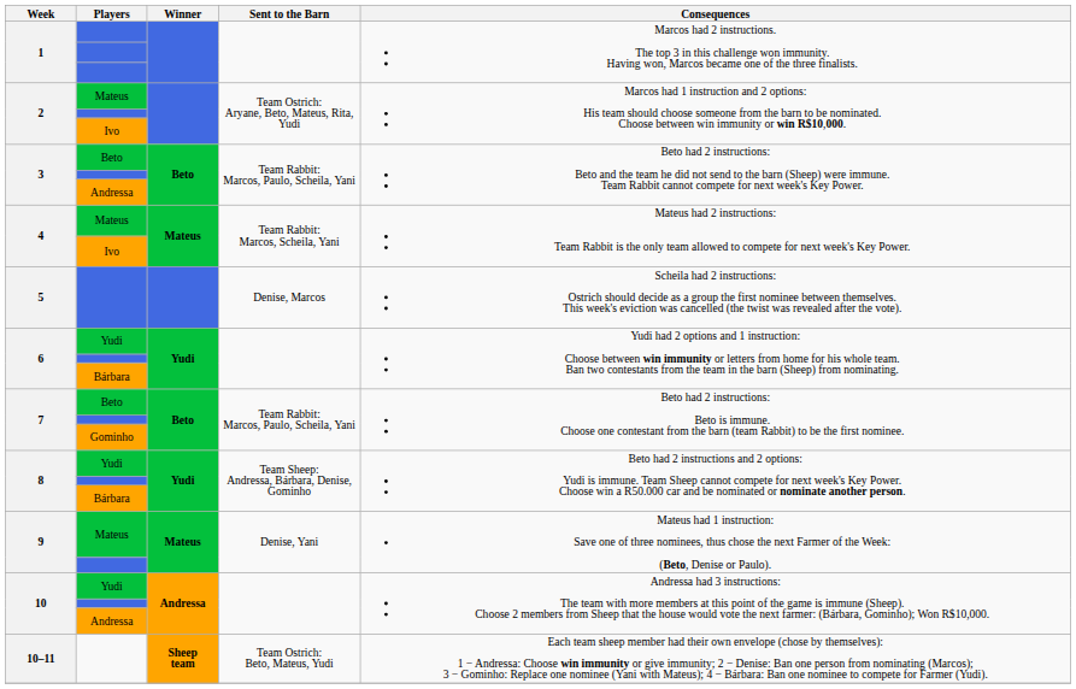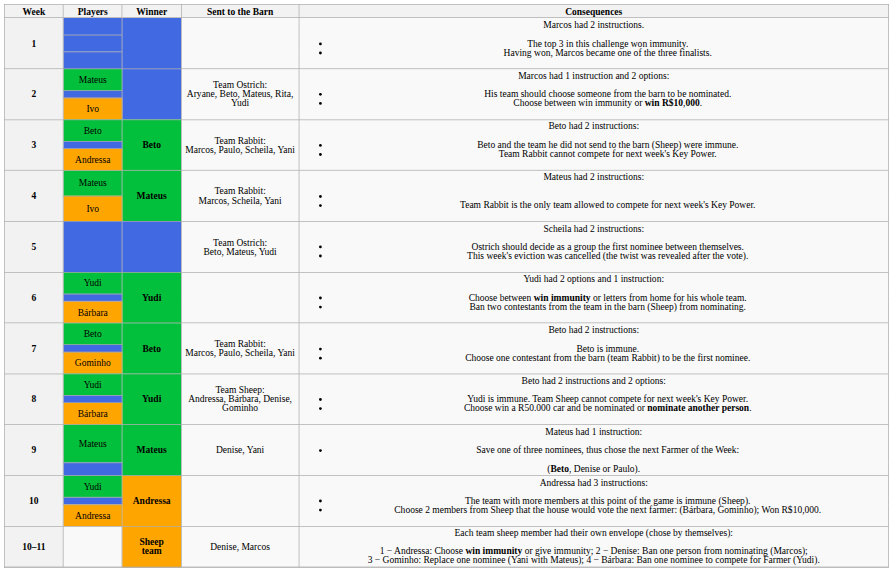 <table class="wikitable" style="text-align:center; font-size:85%; width:100%; line-height:13px;">
 <tr>
 <th width="05%">Week</th>
 <th width="05%">Players</th>
 <th width="05%">Winner</th>
 <th width="10%">Sent to the Barn</th>
 <th width="50%">Consequences</th>
 </tr>
 <tr>
 <th rowspan=3>1</th>
 <td bgcolor="4169E1"></td>
 <td rowspan=3 bgcolor="4169E1"><strong></strong></td>
 <td rowspan=3></td>
 <td rowspan=3>Marcos had 2 instructions.<br><ul><li>The top 3 in this challenge won immunity.</li><li>Having won, Marcos became one of the three finalists.</li></ul></td>
 </tr>
 <tr>
 <td bgcolor="4169E1"></td>
 </tr>
 <tr>
 <td bgcolor="4169E1"></td>
 </tr>
 <tr>
 <th rowspan=3>2</th>
 <td bgcolor="03C03C">Mateus</td>
 <td rowspan=3 bgcolor="4169E1"><strong></strong></td>
 <td rowspan=3>Team Ostrich:<br>Aryane, Beto, Mateus, Rita, Yudi</td>
 <td rowspan=3>Marcos had 1 instruction and 2 options:<br><ul><li>His team should choose someone from the barn to be nominated.</li><li>Choose between win immunity or <strong>win R$10</strong>,<strong>000</strong>.</li></ul></td>
 </tr>
 <tr>
 <td bgcolor="4169E1"></td>
 </tr>
 <tr>
 <td bgcolor="FFA500">Ivo</td>
 </tr>
 <tr>
 <th rowspan=3>3</th>
 <td bgcolor="03C03C">Beto</td>
 <td rowspan=3 bgcolor="03C03C"><strong>Beto</strong></td>
 <td rowspan=3>Team Rabbit:<br>Marcos, Paulo, Scheila, Yani</td>
 <td rowspan=3>Beto had 2 instructions:<br><ul><li>Beto and the team he did not send to the barn (Sheep) were immune.</li><li>Team Rabbit cannot compete for next week's Key Power.</li></ul></td>
 </tr>
 <tr>
 <td bgcolor="4169E1"></td>
 </tr>
 <tr>
 <td bgcolor="FFA500">Andressa</td>
 </tr>
 <tr>
 <th rowspan=2>4</th>
 <td bgcolor="03C03C">Mateus</td>
 <td rowspan=2 bgcolor="03C03C"><strong>Mateus</strong></td>
 <td rowspan=2>Team Rabbit:<br>Marcos, Scheila, Yani</td>
 <td rowspan=2>Mateus had 2 instructions:<br><ul><li></li><li>Team Rabbit is the only team allowed to compete for next week's Key Power.</li></ul></td>
 </tr>
 <tr>
 <td bgcolor="FFA500">Ivo</td>
 </tr>
 <tr>
 <th>5</th>
 <td bgcolor="4169E1"></td>
 <td bgcolor="4169E1"><strong></strong></td>
-<td>Denise, Marcos<br></td>
+<td>Team Ostrich:<br>Beto, Mateus, Yudi</td>
 <td>Scheila had 2 instructions:<br><ul><li>Ostrich should decide as a group the first nominee between themselves.</li><li>This week's eviction was cancelled (the twist was revealed after the vote).</li></ul></td>
 </tr>
 <tr>
 <th rowspan=3>6</th>
 <td bgcolor="03C03C">Yudi</td>
 <td rowspan=3 bgcolor="03C03C"><strong>Yudi</strong></td>
 <td rowspan=3></td>
 <td rowspan=3>Yudi had 2 options and 1 instruction:<br><ul><li>Choose between <strong>win immunity</strong> or letters from home for his whole team.</li><li>Ban two contestants from the team in the barn (Sheep) from nominating.</li></ul></td>
 </tr>
 <tr>
 <td bgcolor="4169E1"></td>
 </tr>
 <tr>
 <td bgcolor="FFA500">Bárbara</td>
 </tr>
 <tr>
 <th rowspan=3>7</th>
 <td bgcolor="03C03C">Beto</td>
 <td rowspan=3 bgcolor="03C03C"><strong>Beto</strong></td>
 <td rowspan=3>Team Rabbit:<br>Marcos, Paulo, Scheila, Yani</td>
 <td rowspan=3>Beto had 2 instructions:<br><ul><li>Beto is immune.</li><li>Choose one contestant from the barn (team Rabbit) to be the first nominee.</li></ul></td>
 </tr>
 <tr>
 <td bgcolor="4169E1"></td>
 </tr>
 <tr>
 <td bgcolor="FFA500">Gominho</td>
 </tr>
 <tr>
 <th rowspan=3>8</th>
 <td bgcolor="03C03C">Yudi</td>
 <td rowspan=3 bgcolor="03C03C"><strong>Yudi</strong></td>
 <td rowspan=3>Team Sheep:<br>Andressa, Bárbara, Denise, Gominho</td>
 <td rowspan=3>Beto had 2 instructions and 2 options:<br><ul><li>Yudi is immune. Team Sheep cannot compete for next week's Key Power.</li><li>Choose win a R50.000 car and be nominated or <strong>nominate another person</strong>.</li></ul></td>
 </tr>
 <tr>
 <td bgcolor="4169E1"></td>
 </tr>
 <tr>
 <td bgcolor="FFA500">Bárbara</td>
 </tr>
 <tr>
 <th rowspan=2>9</th>
 <td bgcolor="03C03C">Mateus</td>
 <td rowspan=2 bgcolor="03C03C"><strong>Mateus</strong></td>
 <td rowspan=2>Denise, Yani<br></td>
 <td rowspan=2>Mateus had 1 instruction:<br><ul><li>Save one of three nominees, thus chose the next Farmer of the Week:</li></ul>(<strong>Beto</strong>, Denise or Paulo).</td>
 </tr>
 <tr>
 <td bgcolor="4169E1"></td>
 </tr>
 <tr>
 <th rowspan=3>10</th>
 <td bgcolor="03C03C">Yudi</td>
 <td rowspan=3 bgcolor="FFA500"><strong>Andressa</strong></td>
 <td rowspan=3></td>
 <td rowspan=3>Andressa had 3 instructions:<br><ul><li>The team with more members at this point of the game is immune (Sheep).</li><li>Choose 2 members from Sheep that the house would vote the next farmer: (Bárbara, Gominho); Won R$10,000.</li></ul></td>
 </tr>
 <tr>
 <td bgcolor="4169E1"></td>
 </tr>
 <tr>
 <td bgcolor="FFA500">Andressa</td>
 </tr>
 <tr>
 <th>10–11</th>
 <td></td>
 <td bgcolor="FFA500"><strong>Sheep<br>team</strong></td>
-<td>Team Ostrich:<br>Beto, Mateus, Yudi</td>
+<td>Denise, Marcos<br></td>
 <td>Each team sheep member had their own envelope (chose by themselves):<br><br>1 − Andressa: Choose <strong>win immunity</strong> or give immunity; 2 − Denise: Ban one person from nominating (Marcos);<br>3 − Gominho: Replace one nominee (Yani with Mateus); 4 − Bárbara: Ban one nominee to compete for Farmer (Yudi).</td>
 </tr>
 <tr>
 </tr>
 </table>
